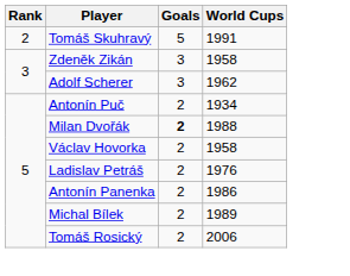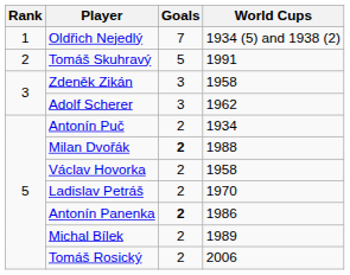 <table class="wikitable" style="text-align: left;">
 <tr>
 <th>Rank</th>
 <th>Player</th>
 <th>Goals</th>
 <th>World Cups</th>
+</tr>
+<tr>
+<td align=center>1</td>
+<td><a href='#'>Oldřich Nejedlý</a></td>
+<td align=center>7</td>
+<td>1934 (5) and 1938 (2)</td>
 </tr>
 <tr>
 <td align=center>2</td>
 <td><a href='#'>Tomáš Skuhravý</a></td>
 <td align=center>5</td>
 <td>1991</td>
 </tr>
 <tr>
 <td rowspan=2 align=center>3</td>
 <td><a href='#'>Zdeněk Zikán</a></td>
 <td align=center>3</td>
 <td>1958</td>
 </tr>
 <tr>
 <td><a href='#'>Adolf Scherer</a></td>
 <td align=center>3</td>
 <td>1962</td>
 </tr>
 <tr>
 <td rowspan=7 align=center>5</td>
 <td><a href='#'>Antonín Puč</a></td>
 <td align=center>2</td>
 <td>1934</td>
 </tr>
 <tr>
 <td><a href='#'>Milan Dvořák</a></td>
 <td align=center><strong>2</strong></td>
 <td>1988</td>
 </tr>
 <tr>
 <td><a href='#'>Václav Hovorka</a></td>
 <td align=center>2</td>
 <td>1958</td>
 </tr>
 <tr>
 <td><a href='#'>Ladislav Petráš</a></td>
 <td align=center>2</td>
-<td>1976</td>
+<td>1970</td>
 </tr>
 <tr>
 <td><a href='#'>Antonín Panenka</a></td>
-<td align=center>2</td>
+<td align=center><strong>2</strong></td>
 <td>1986</td>
 </tr>
 <tr>
 <td><a href='#'>Michal Bílek</a></td>
 <td align=center>2</td>
 <td>1989</td>
 </tr>
 <tr>
 <td><a href='#'>Tomáš Rosický</a></td>
 <td align=center>2</td>
 <td>2006</td>
 </tr>
 </table>
